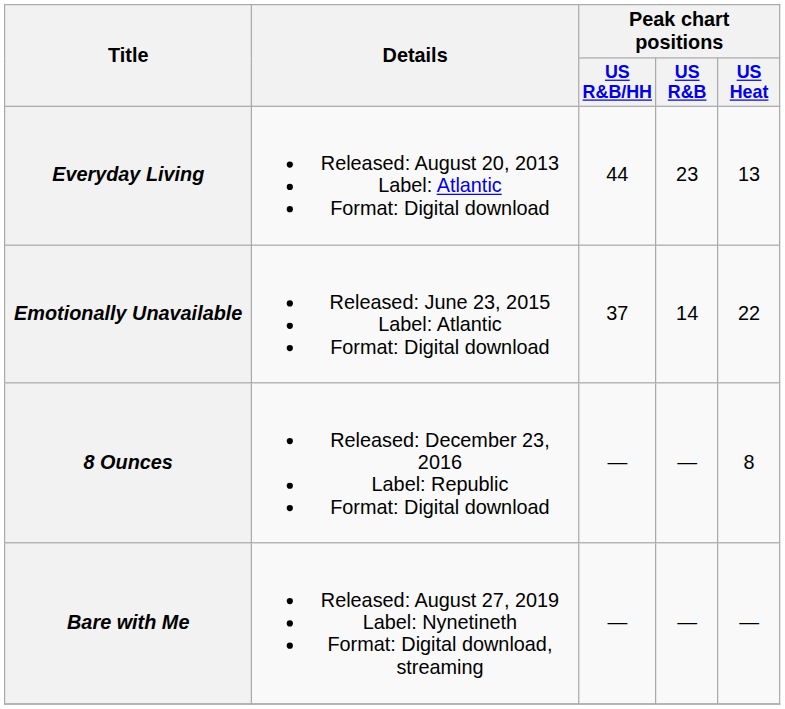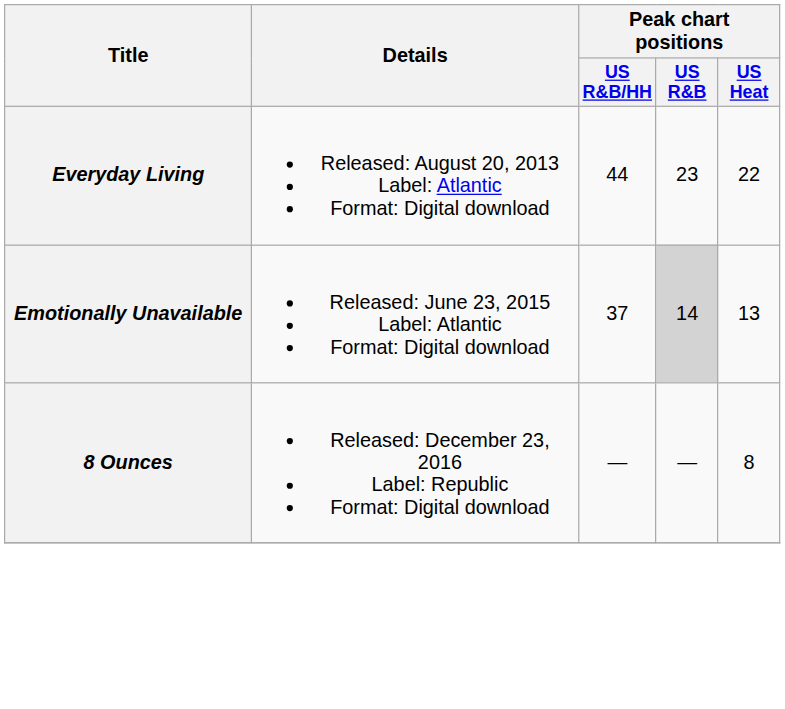 <table class="wikitable plainrowheaders" style="text-align:center;" border="1">
 <tr>
 <th scope="col" rowspan="2" style="width:12em;">Title</th>
 <th scope="col" rowspan="2" style="width:16em;">Details</th>
 <th scope="col" colspan="3">Peak chart positions</th>
 </tr>
 <tr>
 <th scope="col" style="width:3em;font-size:90%;"><a href='#'>US<br>R&B/HH</a><br></th>
 <th scope="col" style="width:3em;font-size:90%;"><a href='#'>US <br>R&B</a><br></th>
 <th scope="col" style="width:3em;font-size:90%;"><a href='#'>US<br>Heat</a><br></th>
 </tr>
 <tr>
 <th scope="row"><em>Everyday Living</em></th>
 <td><br><ul><li>Released: August 20, 2013</li><li>Label: <a href='#'>Atlantic</a></li><li>Format: Digital download</li></ul></td>
 <td>44</td>
 <td>23</td>
-<td>13</td>
+<td>22</td>
 </tr>
 <tr>
 <th scope="row"><em>Emotionally Unavailable</em></th>
 <td><br><ul><li>Released: June 23, 2015</li><li>Label: Atlantic</li><li>Format: Digital download</li></ul></td>
 <td>37</td>
-<td>14</td>
-<td>22</td>
+<td style="background: lightgrey;">14</td>
+<td>13</td>
 </tr>
 <tr>
 <th scope="row"><em>8 Ounces</em></th>
 <td><br><ul><li>Released: December 23, 2016</li><li>Label: Republic</li><li>Format: Digital download</li></ul></td>
 <td>—</td>
 <td>—</td>
 <td>8</td>
 </tr>
 <tr>
-<th scope="row"><em>Bare with Me</em></th>
-<td><br><ul><li>Released: August 27, 2019</li><li>Label: Nynetineth</li><li>Format: Digital download, streaming</li></ul></td>
-<td>—</td>
-<td>—</td>
-<td>—</td>
-</tr>
-<tr>
 </tr>
 </table>
